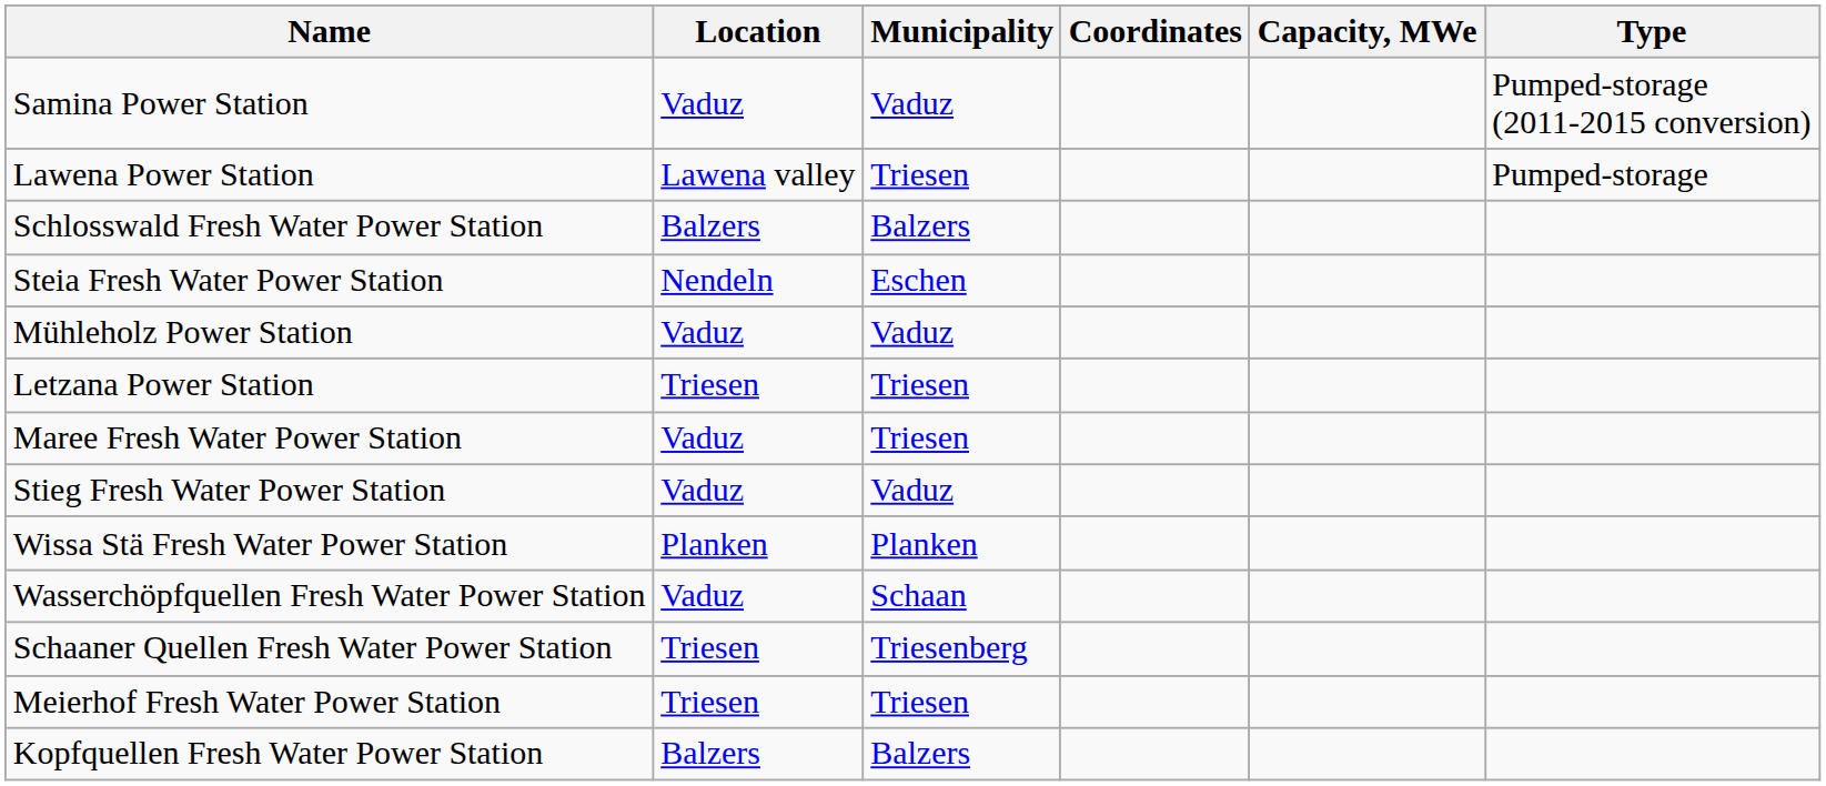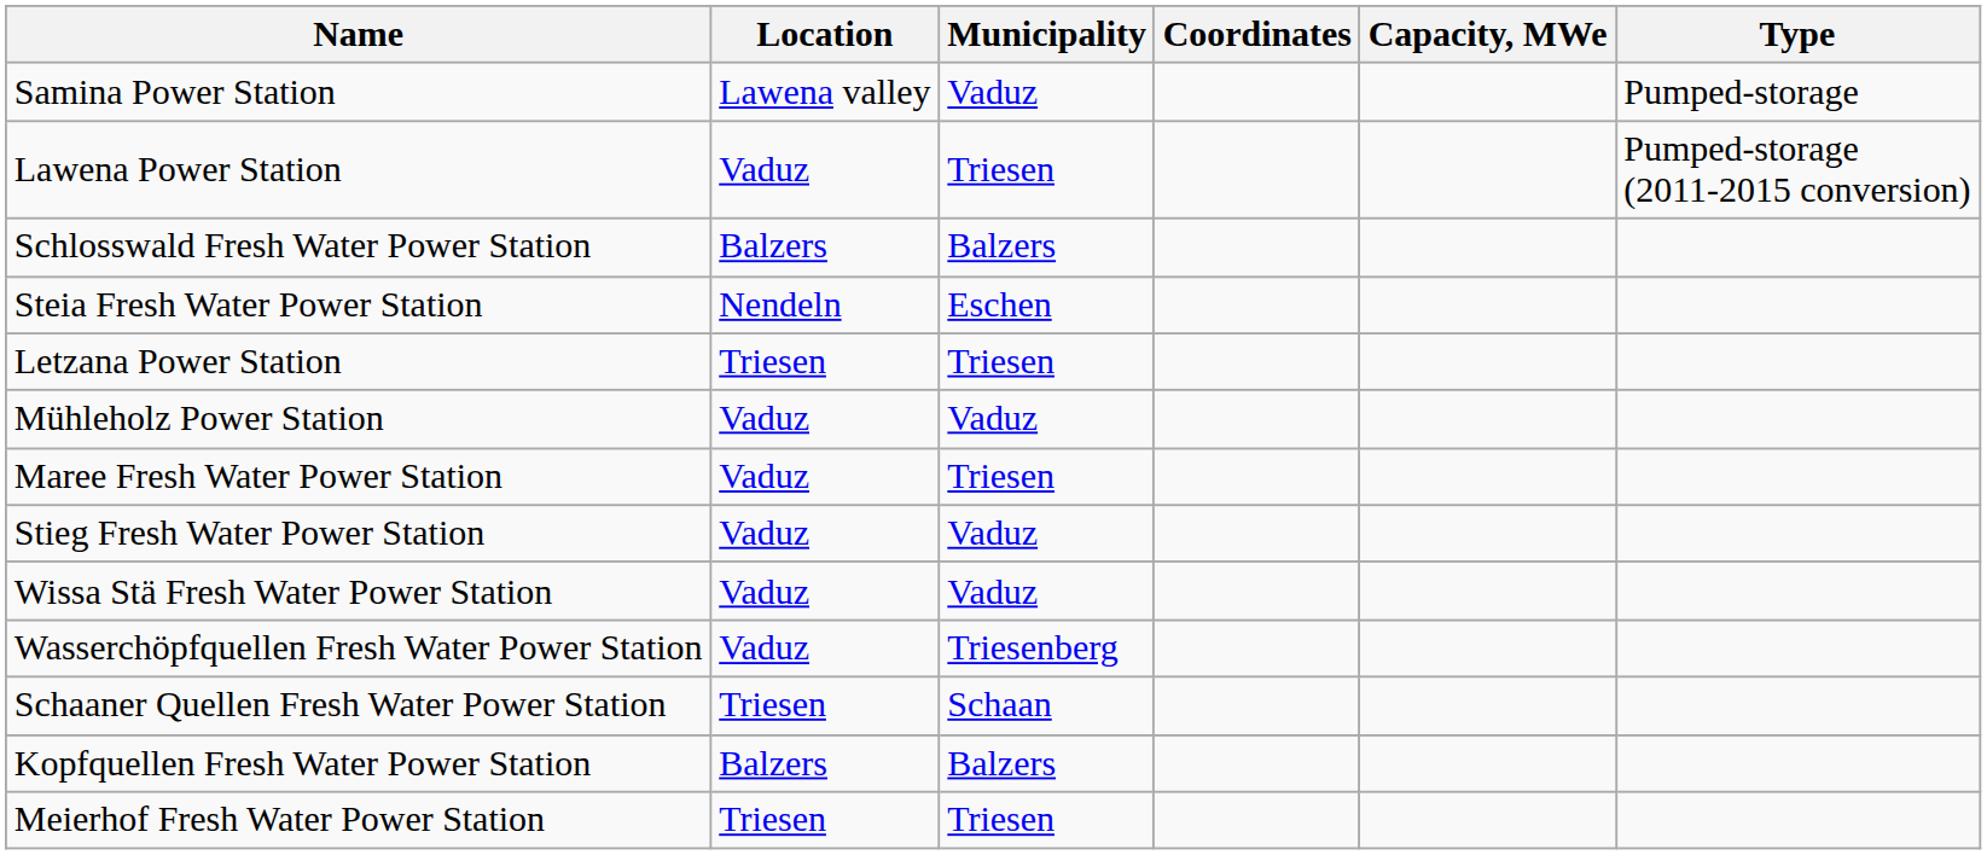 <table class="wikitable">
 <tr>
 <th>Name</th>
 <th>Location</th>
 <th>Municipality</th>
 <th>Coordinates</th>
 <th>Capacity, MWe</th>
 <th>Type</th>
 </tr>
 <tr>
 <td>Samina Power Station</td>
-<td><a href='#'>Vaduz</a></td>
+<td><a href='#'>Lawena</a> valley</td>
 <td><a href='#'>Vaduz</a></td>
 <td></td>
 <td></td>
-<td>Pumped-storage <br> (2011-2015 conversion)</td>
+<td>Pumped-storage</td>
 </tr>
 <tr>
 <td>Lawena Power Station</td>
-<td><a href='#'>Lawena</a> valley</td>
+<td><a href='#'>Vaduz</a></td>
 <td><a href='#'>Triesen</a></td>
 <td></td>
 <td></td>
-<td>Pumped-storage</td>
+<td>Pumped-storage <br> (2011-2015 conversion)</td>
 </tr>
 <tr>
 <td>Schlosswald Fresh Water Power Station</td>
 <td><a href='#'>Balzers</a></td>
 <td><a href='#'>Balzers</a></td>
 <td></td>
 <td></td>
 <td></td>
 </tr>
 <tr>
 <td>Steia Fresh Water Power Station</td>
 <td><a href='#'>Nendeln</a></td>
 <td><a href='#'>Eschen</a></td>
 <td></td>
 <td></td>
 <td></td>
 </tr>
 <tr>
-<td>Mühleholz Power Station</td>
-<td><a href='#'>Vaduz</a></td>
-<td><a href='#'>Vaduz</a></td>
+<td>Letzana Power Station</td>
+<td><a href='#'>Triesen</a></td>
+<td><a href='#'>Triesen</a></td>
 <td></td>
 <td></td>
 <td></td>
 </tr>
 <tr>
-<td>Letzana Power Station</td>
-<td><a href='#'>Triesen</a></td>
-<td><a href='#'>Triesen</a></td>
+<td>Mühleholz Power Station</td>
+<td><a href='#'>Vaduz</a></td>
+<td><a href='#'>Vaduz</a></td>
 <td></td>
 <td></td>
 <td></td>
 </tr>
 <tr>
 <td>Maree Fresh Water Power Station</td>
 <td><a href='#'>Vaduz</a></td>
 <td><a href='#'>Triesen</a></td>
 <td></td>
 <td></td>
 <td></td>
 </tr>
 <tr>
 <td>Stieg Fresh Water Power Station</td>
 <td><a href='#'>Vaduz</a></td>
 <td><a href='#'>Vaduz</a></td>
 <td></td>
 <td></td>
 <td></td>
 </tr>
 <tr>
 <td>Wissa Stä Fresh Water Power Station</td>
-<td><a href='#'>Planken</a></td>
-<td><a href='#'>Planken</a></td>
+<td><a href='#'>Vaduz</a></td>
+<td><a href='#'>Vaduz</a></td>
 <td></td>
 <td></td>
 <td></td>
 </tr>
 <tr>
 <td>Wasserchöpfquellen Fresh Water Power Station</td>
 <td><a href='#'>Vaduz</a></td>
-<td><a href='#'>Schaan</a></td>
+<td><a href='#'>Triesenberg</a></td>
 <td></td>
 <td></td>
 <td></td>
 </tr>
 <tr>
 <td>Schaaner Quellen Fresh Water Power Station</td>
 <td><a href='#'>Triesen</a></td>
-<td><a href='#'>Triesenberg</a></td>
+<td><a href='#'>Schaan</a></td>
+<td></td>
+<td></td>
+<td></td>
+</tr>
+<tr>
+<td>Kopfquellen Fresh Water Power Station</td>
+<td><a href='#'>Balzers</a></td>
+<td><a href='#'>Balzers</a></td>
 <td></td>
 <td></td>
 <td></td>
 </tr>
 <tr>
 <td>Meierhof Fresh Water Power Station</td>
 <td><a href='#'>Triesen</a></td>
 <td><a href='#'>Triesen</a></td>
 <td></td>
 <td></td>
 <td></td>
 </tr>
-<tr>
-<td>Kopfquellen Fresh Water Power Station</td>
-<td><a href='#'>Balzers</a></td>
-<td><a href='#'>Balzers</a></td>
-<td></td>
-<td></td>
-<td></td>
-</tr>
 </table>
